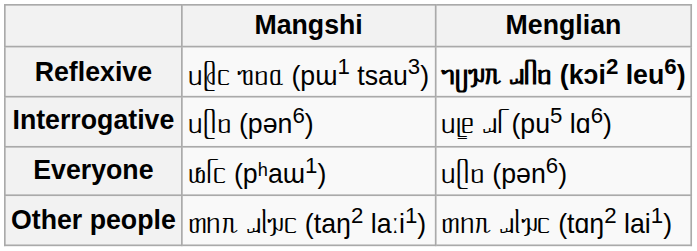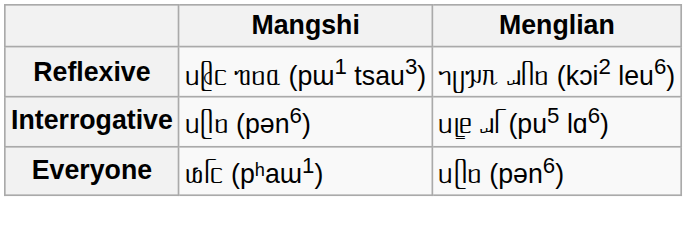 <table class="wikitable">
 <tr>
 <th></th>
 <th>Mangshi</th>
 <th>Menglian</th>
 </tr>
 <tr>
 <th>Reflexive</th>
 <td>ᥙᥪᥴ ᥓᥝᥲ (pɯ<sup>1</sup> tsau<sup>3</sup>)</td>
-<td><strong>ᥐᥩᥭᥰ ᥘᥥᥝ (kɔi<sup>2</sup> leu<sup>6</sup>)</strong></td>
+<td>ᥐᥩᥭᥰ ᥘᥥᥝ (kɔi<sup>2</sup> leu<sup>6</sup>)</td>
 </tr>
 <tr>
 <th>Interrogative</th>
 <td>ᥙᥫᥝ (pən<sup>6</sup>)</td>
 <td>ᥙᥧᥱ ᥘᥬ (pu<sup>5</sup> lɑ<sup>6</sup>)</td>
 </tr>
 <tr>
 <th>Everyone</th>
 <td>ᥚᥬᥴ (pʰaɯ<sup>1</sup>)</td>
 <td>ᥙᥫᥝ (pən<sup>6</sup>)</td>
 </tr>
-<tr>
-<th>Other people</th>
-<td>ᥖᥒᥰ ᥘᥣᥭᥴ (taŋ<sup>2</sup> laːi<sup>1</sup>)</td>
-<td>ᥖᥒᥰ ᥘᥣᥭᥴ (tɑŋ<sup>2</sup> lai<sup>1</sup>)</td>
-</tr>
 </table>
